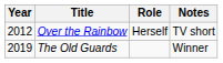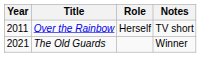 <table class="wikitable sortable">
 <tr>
 <th>Year</th>
 <th>Title</th>
 <th>Role</th>
 <th>Notes</th>
 </tr>
 <tr>
-<td>2012</td>
+<td>2011</td>
 <td><em><a href='#'>Over the Rainbow</a></em></td>
 <td>Herself</td>
 <td>TV short</td>
 </tr>
 <tr>
-<td>2019</td>
+<td>2021</td>
 <td><em>The Old Guards</em></td>
 <td></td>
 <td>Winner</td>
 </tr>
 </table>
